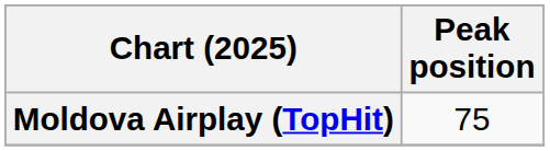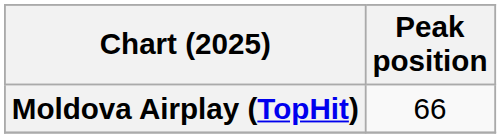 <table class="wikitable plainrowheaders" style="text-align:center">
 <tr>
 <th scope="col">Chart (2025)</th>
 <th scope="col">Peak<br>position</th>
 </tr>
 <tr>
 <th scope="row">Moldova Airplay (<a href='#'>TopHit</a>)</th>
-<td>75</td>
+<td>66</td>
 </tr>
 <tr>
 </tr>
 </table>
